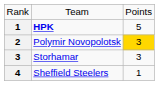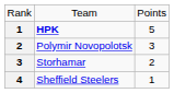 <table class="wikitable" style="text-align: center;">
 <tr>
 <td>Rank</td>
 <td>Team</td>
 <td>Points</td>
 </tr>
 <tr>
 <th>1</th>
 <td style="text-align: left;"> <strong><a href='#'>HPK</a></strong></td>
 <td>5</td>
 </tr>
 <tr>
 <th>2</th>
 <td style="text-align: left;"> <a href='#'>Polymir Novopolotsk</a></td>
-<td style="background: gold;">3</td>
+<td>3</td>
 </tr>
 <tr>
 <th>3</th>
 <td style="text-align: left;"> <a href='#'>Storhamar</a></td>
-<td>3</td>
+<td>2</td>
 </tr>
 <tr>
 <th>4</th>
 <td style="text-align: left;"> <a href='#'>Sheffield Steelers</a></td>
 <td>1</td>
 </tr>
 </table>
